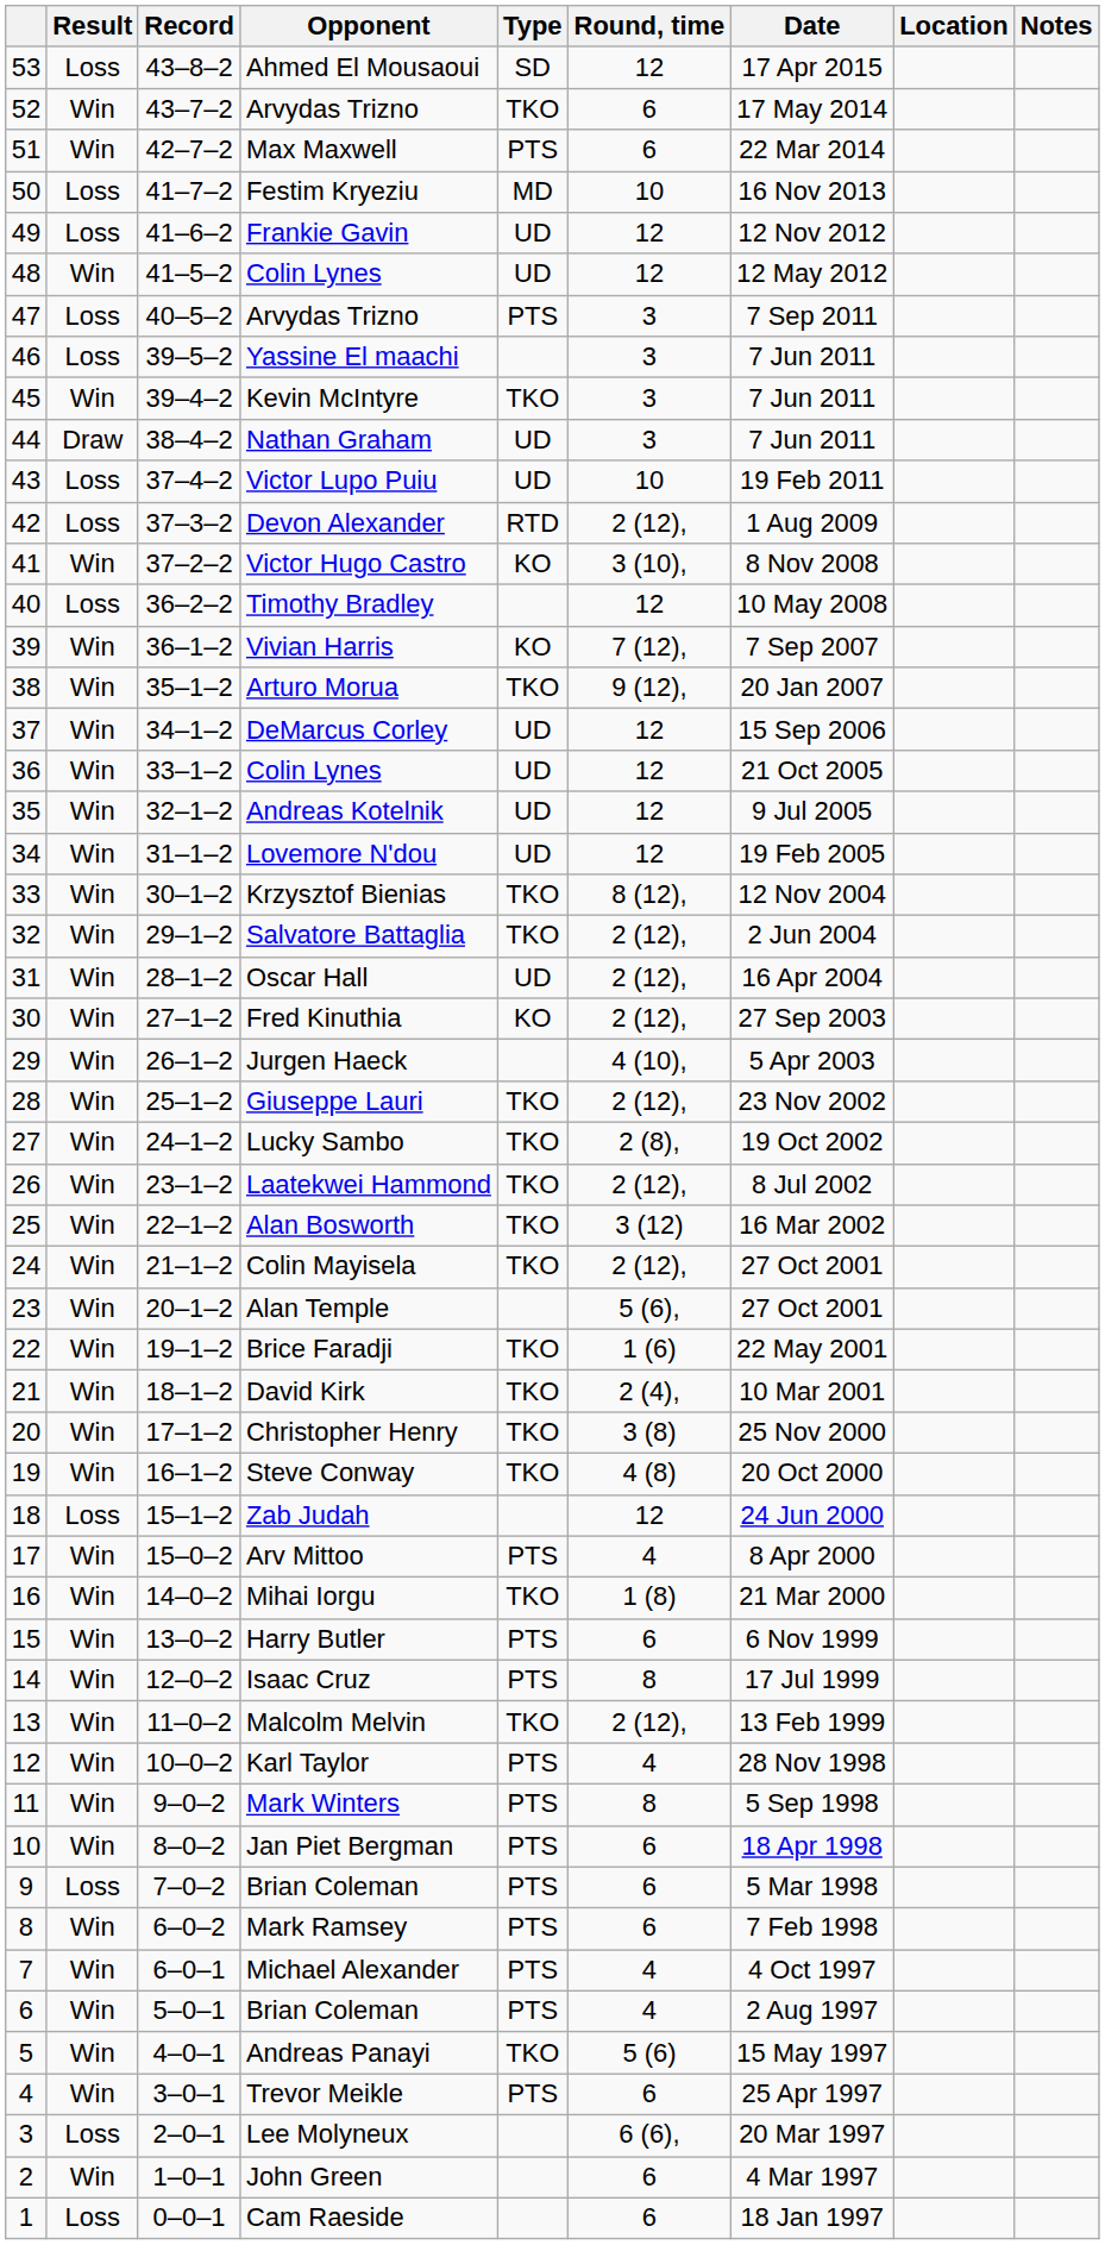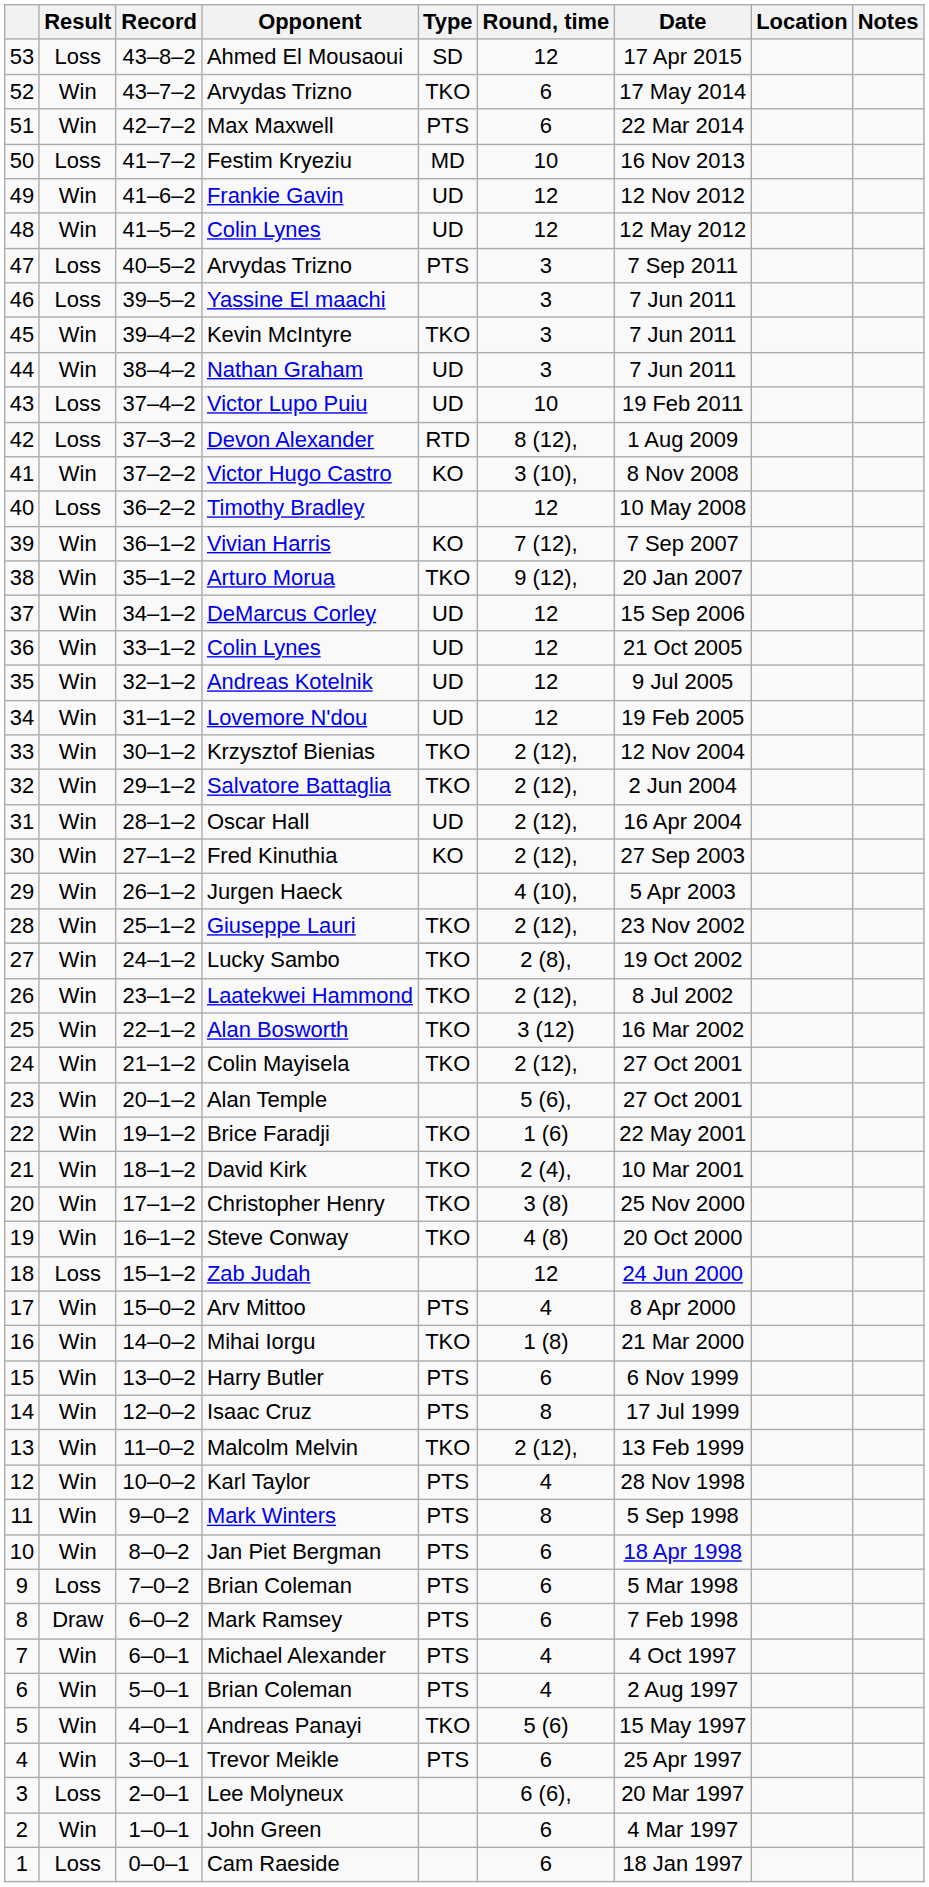 <table class="wikitable" style="text-align:center">
 <tr>
 <th></th>
 <th>Result</th>
 <th>Record</th>
 <th>Opponent</th>
 <th>Type</th>
 <th>Round, time</th>
 <th>Date</th>
 <th>Location</th>
 <th>Notes</th>
 </tr>
 <tr>
 <td>53</td>
 <td>Loss</td>
 <td>43–8–2</td>
 <td style="text-align:left;">Ahmed El Mousaoui</td>
 <td>SD</td>
 <td>12</td>
 <td>17 Apr 2015</td>
 <td style="text-align:left;"></td>
 <td style="text-align:left;"></td>
 </tr>
 <tr>
 <td>52</td>
 <td>Win</td>
 <td>43–7–2</td>
 <td style="text-align:left;">Arvydas Trizno</td>
 <td>TKO</td>
 <td>6</td>
 <td>17 May 2014</td>
 <td style="text-align:left;"></td>
 <td></td>
 </tr>
 <tr>
 <td>51</td>
 <td>Win</td>
 <td>42–7–2</td>
 <td style="text-align:left;">Max Maxwell</td>
 <td>PTS</td>
 <td>6</td>
 <td>22 Mar 2014</td>
 <td style="text-align:left;"></td>
 <td></td>
 </tr>
 <tr>
 <td>50</td>
 <td>Loss</td>
 <td>41–7–2</td>
 <td style="text-align:left;">Festim Kryeziu</td>
 <td>MD</td>
 <td>10</td>
 <td>16 Nov 2013</td>
 <td style="text-align:left;"></td>
 <td></td>
 </tr>
 <tr>
 <td>49</td>
-<td>Loss</td>
+<td>Win</td>
 <td>41–6–2</td>
 <td style="text-align:left;"><a href='#'>Frankie Gavin</a></td>
 <td>UD</td>
 <td>12</td>
 <td>12 Nov 2012</td>
 <td style="text-align:left;"></td>
 <td style="text-align:left;"></td>
 </tr>
 <tr>
 <td>48</td>
 <td>Win</td>
 <td>41–5–2</td>
 <td style="text-align:left;"><a href='#'>Colin Lynes</a></td>
 <td>UD</td>
 <td>12</td>
 <td>12 May 2012</td>
 <td style="text-align:left;"></td>
 <td style="text-align:left;"></td>
 </tr>
 <tr>
 <td>47</td>
 <td>Loss</td>
 <td>40–5–2</td>
 <td style="text-align:left;">Arvydas Trizno</td>
 <td>PTS</td>
 <td>3</td>
 <td>7 Sep 2011</td>
 <td style="text-align:left;"></td>
 <td></td>
 </tr>
 <tr>
 <td>46</td>
 <td>Loss</td>
 <td>39–5–2</td>
 <td style="text-align:left;"><a href='#'>Yassine El maachi</a></td>
 <td></td>
 <td>3</td>
 <td>7 Jun 2011</td>
 <td style="text-align:left;"></td>
 <td style="text-align:left;"></td>
 </tr>
 <tr>
 <td>45</td>
 <td>Win</td>
 <td>39–4–2</td>
 <td style="text-align:left;">Kevin McIntyre</td>
 <td>TKO</td>
 <td>3</td>
 <td>7 Jun 2011</td>
 <td style="text-align:left;"></td>
 <td style="text-align:left;"></td>
 </tr>
 <tr>
 <td>44</td>
-<td>Draw</td>
+<td>Win</td>
 <td>38–4–2</td>
 <td style="text-align:left;"><a href='#'>Nathan Graham</a></td>
 <td>UD</td>
 <td>3</td>
 <td>7 Jun 2011</td>
 <td style="text-align:left;"></td>
 <td style="text-align:left;"></td>
 </tr>
 <tr>
 <td>43</td>
 <td>Loss</td>
 <td>37–4–2</td>
 <td style="text-align:left;"><a href='#'>Victor Lupo Puiu</a></td>
 <td>UD</td>
 <td>10</td>
 <td>19 Feb 2011</td>
 <td style="text-align:left;"></td>
 <td style="text-align:left;"></td>
 </tr>
 <tr>
 <td>42</td>
 <td>Loss</td>
 <td>37–3–2</td>
 <td style="text-align:left;"><a href='#'>Devon Alexander</a></td>
 <td>RTD</td>
-<td>2 (12), </td>
+<td>8 (12), </td>
 <td>1 Aug 2009</td>
 <td style="text-align:left;"></td>
 <td style="text-align:left;"></td>
 </tr>
 <tr>
 <td>41</td>
 <td>Win</td>
 <td>37–2–2</td>
 <td style="text-align:left;"><a href='#'>Victor Hugo Castro</a></td>
 <td>KO</td>
 <td>3 (10), </td>
 <td>8 Nov 2008</td>
 <td style="text-align:left;"></td>
 <td></td>
 </tr>
 <tr>
 <td>40</td>
 <td>Loss</td>
 <td>36–2–2</td>
 <td style="text-align:left;"><a href='#'>Timothy Bradley</a></td>
 <td></td>
 <td>12</td>
 <td>10 May 2008</td>
 <td style="text-align:left;"></td>
 <td style="text-align:left;"></td>
 </tr>
 <tr>
 <td>39</td>
 <td>Win</td>
 <td>36–1–2</td>
 <td style="text-align:left;"><a href='#'>Vivian Harris</a></td>
 <td>KO</td>
 <td>7 (12), </td>
 <td>7 Sep 2007</td>
 <td style="text-align:left;"></td>
 <td style="text-align:left;"></td>
 </tr>
 <tr>
 <td>38</td>
 <td>Win</td>
 <td>35–1–2</td>
 <td style="text-align:left;"><a href='#'>Arturo Morua</a></td>
 <td>TKO</td>
 <td>9 (12), </td>
 <td>20 Jan 2007</td>
 <td style="text-align:left;"></td>
 <td style="text-align:left;"></td>
 </tr>
 <tr>
 <td>37</td>
 <td>Win</td>
 <td>34–1–2</td>
 <td style="text-align:left;"><a href='#'>DeMarcus Corley</a></td>
 <td>UD</td>
 <td>12</td>
 <td>15 Sep 2006</td>
 <td style="text-align:left;"></td>
 <td style="text-align:left;"></td>
 </tr>
 <tr>
 <td>36</td>
 <td>Win</td>
 <td>33–1–2</td>
 <td style="text-align:left;"><a href='#'>Colin Lynes</a></td>
 <td>UD</td>
 <td>12</td>
 <td>21 Oct 2005</td>
 <td style="text-align:left;"></td>
 <td style="text-align:left;"></td>
 </tr>
 <tr>
 <td>35</td>
 <td>Win</td>
 <td>32–1–2</td>
 <td style="text-align:left;"><a href='#'>Andreas Kotelnik</a></td>
 <td>UD</td>
 <td>12</td>
 <td>9 Jul 2005</td>
 <td style="text-align:left;"></td>
 <td style="text-align:left;"></td>
 </tr>
 <tr>
 <td>34</td>
 <td>Win</td>
 <td>31–1–2</td>
 <td style="text-align:left;"><a href='#'>Lovemore N'dou</a></td>
 <td>UD</td>
 <td>12</td>
 <td>19 Feb 2005</td>
 <td style="text-align:left;"></td>
 <td></td>
 </tr>
 <tr>
 <td>33</td>
 <td>Win</td>
 <td>30–1–2</td>
 <td style="text-align:left;">Krzysztof Bienias</td>
 <td>TKO</td>
-<td>8 (12), </td>
+<td>2 (12), </td>
 <td>12 Nov 2004</td>
 <td style="text-align:left;"></td>
 <td style="text-align:left;"></td>
 </tr>
 <tr>
 <td>32</td>
 <td>Win</td>
 <td>29–1–2</td>
 <td style="text-align:left;"><a href='#'>Salvatore Battaglia</a></td>
 <td>TKO</td>
 <td>2 (12), </td>
 <td>2 Jun 2004</td>
 <td style="text-align:left;"></td>
 <td style="text-align:left;"></td>
 </tr>
 <tr>
 <td>31</td>
 <td>Win</td>
 <td>28–1–2</td>
 <td style="text-align:left;">Oscar Hall</td>
 <td>UD</td>
 <td>2 (12), </td>
 <td>16 Apr 2004</td>
 <td style="text-align:left;"></td>
 <td></td>
 </tr>
 <tr>
 <td>30</td>
 <td>Win</td>
 <td>27–1–2</td>
 <td style="text-align:left;">Fred Kinuthia</td>
 <td>KO</td>
 <td>2 (12), </td>
 <td>27 Sep 2003</td>
 <td style="text-align:left;"></td>
 <td style="text-align:left;"></td>
 </tr>
 <tr>
 <td>29</td>
 <td>Win</td>
 <td>26–1–2</td>
 <td style="text-align:left;">Jurgen Haeck</td>
 <td></td>
 <td>4 (10), </td>
 <td>5 Apr 2003</td>
 <td style="text-align:left;"></td>
 <td style="text-align:left;"></td>
 </tr>
 <tr>
 <td>28</td>
 <td>Win</td>
 <td>25–1–2</td>
 <td style="text-align:left;"><a href='#'>Giuseppe Lauri</a></td>
 <td>TKO</td>
 <td>2 (12), </td>
 <td>23 Nov 2002</td>
 <td style="text-align:left;"></td>
 <td></td>
 </tr>
 <tr>
 <td>27</td>
 <td>Win</td>
 <td>24–1–2</td>
 <td style="text-align:left;">Lucky Sambo</td>
 <td>TKO</td>
 <td>2 (8), </td>
 <td>19 Oct 2002</td>
 <td style="text-align:left;"></td>
 <td></td>
 </tr>
 <tr>
 <td>26</td>
 <td>Win</td>
 <td>23–1–2</td>
 <td style="text-align:left;"><a href='#'>Laatekwei Hammond</a></td>
 <td>TKO</td>
 <td>2 (12), </td>
 <td>8 Jul 2002</td>
 <td style="text-align:left;"></td>
 <td style="text-align:left;"></td>
 </tr>
 <tr>
 <td>25</td>
 <td>Win</td>
 <td>22–1–2</td>
 <td style="text-align:left;"><a href='#'>Alan Bosworth</a></td>
 <td>TKO</td>
 <td>3 (12)</td>
 <td>16 Mar 2002</td>
 <td style="text-align:left;"></td>
 <td style="text-align:left;"></td>
 </tr>
 <tr>
 <td>24</td>
 <td>Win</td>
 <td>21–1–2</td>
 <td style="text-align:left;">Colin Mayisela</td>
 <td>TKO</td>
 <td>2 (12), </td>
 <td>27 Oct 2001</td>
 <td style="text-align:left;"></td>
 <td style="text-align:left;"></td>
 </tr>
 <tr>
 <td>23</td>
 <td>Win</td>
 <td>20–1–2</td>
 <td style="text-align:left;">Alan Temple</td>
 <td></td>
 <td>5 (6), </td>
 <td>27 Oct 2001</td>
 <td style="text-align:left;"></td>
 <td></td>
 </tr>
 <tr>
 <td>22</td>
 <td>Win</td>
 <td>19–1–2</td>
 <td style="text-align:left;">Brice Faradji</td>
 <td>TKO</td>
 <td>1 (6)</td>
 <td>22 May 2001</td>
 <td style="text-align:left;"></td>
 <td></td>
 </tr>
 <tr>
 <td>21</td>
 <td>Win</td>
 <td>18–1–2</td>
 <td style="text-align:left;">David Kirk</td>
 <td>TKO</td>
 <td>2 (4), </td>
 <td>10 Mar 2001</td>
 <td style="text-align:left;"></td>
 <td></td>
 </tr>
 <tr>
 <td>20</td>
 <td>Win</td>
 <td>17–1–2</td>
 <td style="text-align:left;">Christopher Henry</td>
 <td>TKO</td>
 <td>3 (8)</td>
 <td>25 Nov 2000</td>
 <td style="text-align:left;"></td>
 <td></td>
 </tr>
 <tr>
 <td>19</td>
 <td>Win</td>
 <td>16–1–2</td>
 <td style="text-align:left;">Steve Conway</td>
 <td>TKO</td>
 <td>4 (8)</td>
 <td>20 Oct 2000</td>
 <td style="text-align:left;"></td>
 <td></td>
 </tr>
 <tr>
 <td>18</td>
 <td>Loss</td>
 <td>15–1–2</td>
 <td style="text-align:left;"><a href='#'>Zab Judah</a></td>
 <td></td>
 <td>12</td>
 <td><a href='#'>24 Jun 2000</a></td>
 <td style="text-align:left;"></td>
 <td style="text-align:left;"></td>
 </tr>
 <tr>
 <td>17</td>
 <td>Win</td>
 <td>15–0–2</td>
 <td style="text-align:left;">Arv Mittoo</td>
 <td>PTS</td>
 <td>4</td>
 <td>8 Apr 2000</td>
 <td style="text-align:left;"></td>
 <td></td>
 </tr>
 <tr>
 <td>16</td>
 <td>Win</td>
 <td>14–0–2</td>
 <td style="text-align:left;">Mihai Iorgu</td>
 <td>TKO</td>
 <td>1 (8)</td>
 <td>21 Mar 2000</td>
 <td style="text-align:left;"></td>
 <td></td>
 </tr>
 <tr>
 <td>15</td>
 <td>Win</td>
 <td>13–0–2</td>
 <td style="text-align:left;">Harry Butler</td>
 <td>PTS</td>
 <td>6</td>
 <td>6 Nov 1999</td>
 <td style="text-align:left;"></td>
 <td></td>
 </tr>
 <tr>
 <td>14</td>
 <td>Win</td>
 <td>12–0–2</td>
 <td style="text-align:left;">Isaac Cruz</td>
 <td>PTS</td>
 <td>8</td>
 <td>17 Jul 1999</td>
 <td style="text-align:left;"></td>
 <td></td>
 </tr>
 <tr>
 <td>13</td>
 <td>Win</td>
 <td>11–0–2</td>
 <td style="text-align:left;">Malcolm Melvin</td>
 <td>TKO</td>
 <td>2 (12), </td>
 <td>13 Feb 1999</td>
 <td style="text-align:left;"></td>
 <td style="text-align:left;"></td>
 </tr>
 <tr>
 <td>12</td>
 <td>Win</td>
 <td>10–0–2</td>
 <td style="text-align:left;">Karl Taylor</td>
 <td>PTS</td>
 <td>4</td>
 <td>28 Nov 1998</td>
 <td style="text-align:left;"></td>
 <td></td>
 </tr>
 <tr>
 <td>11</td>
 <td>Win</td>
 <td>9–0–2</td>
 <td style="text-align:left;"><a href='#'>Mark Winters</a></td>
 <td>PTS</td>
 <td>8</td>
 <td>5 Sep 1998</td>
 <td style="text-align:left;"></td>
 <td></td>
 </tr>
 <tr>
 <td>10</td>
 <td>Win</td>
 <td>8–0–2</td>
 <td style="text-align:left;">Jan Piet Bergman</td>
 <td>PTS</td>
 <td>6</td>
 <td><a href='#'>18 Apr 1998</a></td>
 <td style="text-align:left;"></td>
 <td></td>
 </tr>
 <tr>
 <td>9</td>
 <td>Loss</td>
 <td>7–0–2</td>
 <td style="text-align:left;">Brian Coleman</td>
 <td>PTS</td>
 <td>6</td>
 <td>5 Mar 1998</td>
 <td style="text-align:left;"></td>
 <td></td>
 </tr>
 <tr>
 <td>8</td>
-<td>Win</td>
+<td>Draw</td>
 <td>6–0–2</td>
 <td style="text-align:left;">Mark Ramsey</td>
 <td>PTS</td>
 <td>6</td>
 <td>7 Feb 1998</td>
 <td style="text-align:left;"></td>
 <td></td>
 </tr>
 <tr>
 <td>7</td>
 <td>Win</td>
 <td>6–0–1</td>
 <td style="text-align:left;">Michael Alexander</td>
 <td>PTS</td>
 <td>4</td>
 <td>4 Oct 1997</td>
 <td style="text-align:left;"></td>
 <td></td>
 </tr>
 <tr>
 <td>6</td>
 <td>Win</td>
 <td>5–0–1</td>
 <td style="text-align:left;">Brian Coleman</td>
 <td>PTS</td>
 <td>4</td>
 <td>2 Aug 1997</td>
 <td style="text-align:left;"></td>
 <td></td>
 </tr>
 <tr>
 <td>5</td>
 <td>Win</td>
 <td>4–0–1</td>
 <td style="text-align:left;">Andreas Panayi</td>
 <td>TKO</td>
 <td>5 (6)</td>
 <td>15 May 1997</td>
 <td style="text-align:left;"></td>
 <td></td>
 </tr>
 <tr>
 <td>4</td>
 <td>Win</td>
 <td>3–0–1</td>
 <td style="text-align:left;">Trevor Meikle</td>
 <td>PTS</td>
 <td>6</td>
 <td>25 Apr 1997</td>
 <td style="text-align:left;"></td>
 <td></td>
 </tr>
 <tr>
 <td>3</td>
 <td>Loss</td>
 <td>2–0–1</td>
 <td style="text-align:left;">Lee Molyneux</td>
 <td></td>
 <td>6 (6), </td>
 <td>20 Mar 1997</td>
 <td style="text-align:left;"></td>
 <td></td>
 </tr>
 <tr>
 <td>2</td>
 <td>Win</td>
 <td>1–0–1</td>
 <td style="text-align:left;">John Green</td>
 <td></td>
 <td>6</td>
 <td>4 Mar 1997</td>
 <td style="text-align:left;"></td>
 <td></td>
 </tr>
 <tr>
 <td>1</td>
 <td>Loss</td>
 <td>0–0–1</td>
 <td style="text-align:left;">Cam Raeside</td>
 <td></td>
 <td>6</td>
 <td>18 Jan 1997</td>
 <td style="text-align:left;"></td>
 <td></td>
 </tr>
 </table>
